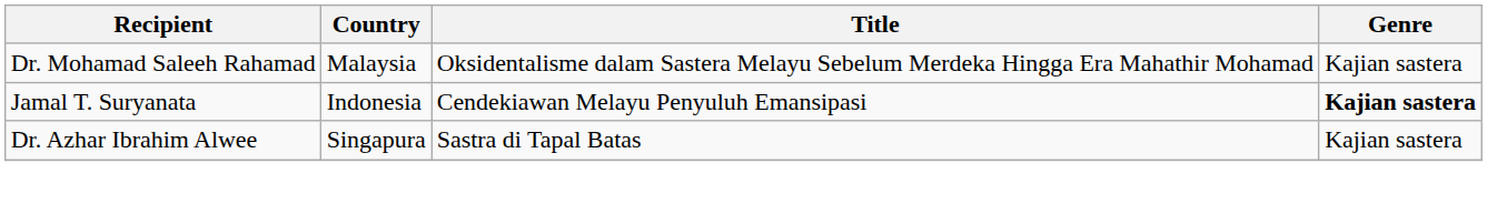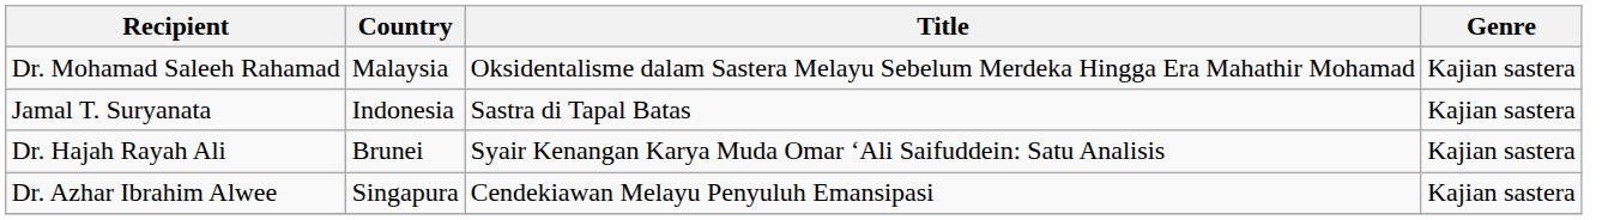 <table class="wikitable" style="text-align:left">
 <tr>
 <th>Recipient</th>
 <th>Country</th>
 <th>Title</th>
 <th>Genre</th>
 </tr>
 <tr>
 <td>Dr. Mohamad Saleeh Rahamad</td>
 <td>Malaysia</td>
 <td>Oksidentalisme dalam Sastera Melayu Sebelum Merdeka Hingga Era Mahathir Mohamad</td>
 <td>Kajian sastera</td>
 </tr>
 <tr>
 <td>Jamal T. Suryanata</td>
 <td>Indonesia</td>
-<td>Cendekiawan Melayu Penyuluh Emansipasi</td>
-<td><strong>Kajian sastera</strong></td>
+<td>Sastra di Tapal Batas</td>
+<td>Kajian sastera</td>
+</tr>
+<tr>
+<td>Dr. Hajah Rayah Ali</td>
+<td>Brunei</td>
+<td>Syair Kenangan Karya Muda Omar ‘Ali Saifuddein: Satu Analisis</td>
+<td>Kajian sastera</td>
 </tr>
 <tr>
 <td>Dr. Azhar Ibrahim Alwee</td>
 <td>Singapura</td>
-<td>Sastra di Tapal Batas</td>
+<td>Cendekiawan Melayu Penyuluh Emansipasi</td>
 <td>Kajian sastera</td>
 </tr>
 <tr>
 </tr>
 </table>
